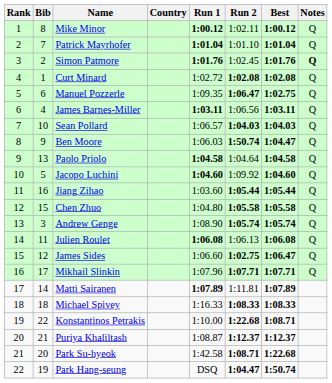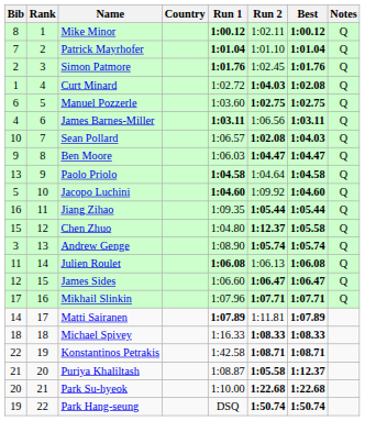 <table class="wikitable sortable" style="text-align:center">
 <tr>
+<th>Bib</th>
 <th>Rank</th>
-<th>Bib</th>
 <th>Name</th>
 <th>Country</th>
 <th>Run 1</th>
 <th>Run 2</th>
 <th>Best</th>
 <th>Notes</th>
 </tr>
 <tr bgcolor="ccffcc">
+<td>8</td>
 <td>1</td>
-<td>8</td>
 <td align="left"><a href='#'>Mike Minor</a></td>
 <td align="left"></td>
 <td><strong>1:00.12</strong></td>
 <td>1:02.11</td>
 <td><strong>1:00.12</strong></td>
 <td>Q</td>
 </tr>
 <tr bgcolor="ccffcc">
+<td>7</td>
 <td>2</td>
-<td>7</td>
 <td align="left"><a href='#'>Patrick Mayrhofer</a></td>
 <td align="left"></td>
 <td><strong>1:01.04</strong></td>
 <td>1:01.10</td>
 <td><strong>1:01.04</strong></td>
 <td>Q</td>
 </tr>
 <tr bgcolor="ccffcc">
+<td>2</td>
 <td>3</td>
-<td>2</td>
 <td align="left"><a href='#'>Simon Patmore</a></td>
 <td align="left"></td>
 <td><strong>1:01.76</strong></td>
 <td>1:02.45</td>
 <td><strong>1:01.76</strong></td>
-<td><strong>Q</strong></td>
+<td>Q</td>
 </tr>
 <tr bgcolor="ccffcc">
+<td>1</td>
 <td>4</td>
-<td>1</td>
 <td align="left"><a href='#'>Curt Minard</a></td>
 <td align="left"></td>
 <td>1:02.72</td>
-<td><strong>1:02.08</strong></td>
+<td><strong>1:04.03</strong></td>
 <td><strong>1:02.08</strong></td>
 <td>Q</td>
 </tr>
 <tr bgcolor="ccffcc">
+<td>6</td>
 <td>5</td>
-<td>6</td>
 <td align="left"><a href='#'>Manuel Pozzerle</a></td>
 <td align="left"></td>
-<td>1:09.35</td>
-<td><strong>1:06.47</strong></td>
+<td>1:03.60</td>
+<td><strong>1:02.75</strong></td>
 <td><strong>1:02.75</strong></td>
 <td>Q</td>
 </tr>
 <tr bgcolor="ccffcc">
+<td>4</td>
 <td>6</td>
-<td>4</td>
 <td align="left"><a href='#'>James Barnes-Miller</a></td>
 <td align="left"></td>
 <td><strong>1:03.11</strong></td>
 <td>1:06.56</td>
 <td><strong>1:03.11</strong></td>
 <td>Q</td>
 </tr>
 <tr bgcolor="ccffcc">
+<td>10</td>
 <td>7</td>
-<td>10</td>
 <td align="left"><a href='#'>Sean Pollard</a></td>
 <td align="left"></td>
 <td>1:06.57</td>
-<td><strong>1:04.03</strong></td>
+<td><strong>1:02.08</strong></td>
 <td><strong>1:04.03</strong></td>
 <td>Q</td>
 </tr>
 <tr bgcolor="ccffcc">
+<td>9</td>
 <td>8</td>
-<td>9</td>
 <td align="left"><a href='#'>Ben Moore</a></td>
 <td align="left"></td>
 <td>1:06.03</td>
-<td><strong>1:50.74</strong></td>
+<td><strong>1:04.47</strong></td>
 <td><strong>1:04.47</strong></td>
 <td>Q</td>
 </tr>
 <tr bgcolor="ccffcc">
+<td>13</td>
 <td>9</td>
-<td>13</td>
 <td align="left"><a href='#'>Paolo Priolo</a></td>
 <td align="left"></td>
 <td><strong>1:04.58</strong></td>
 <td>1:04.64</td>
 <td><strong>1:04.58</strong></td>
 <td>Q</td>
 </tr>
 <tr bgcolor="ccffcc">
+<td>5</td>
 <td>10</td>
-<td>5</td>
 <td align="left"><a href='#'>Jacopo Luchini</a></td>
 <td align="left"></td>
 <td><strong>1:04.60</strong></td>
 <td>1:09.92</td>
 <td><strong>1:04.60</strong></td>
 <td>Q</td>
 </tr>
 <tr bgcolor="ccffcc">
+<td>16</td>
 <td>11</td>
-<td>16</td>
 <td align="left"><a href='#'>Jiang Zihao</a></td>
 <td align="left"></td>
-<td>1:03.60</td>
+<td>1:09.35</td>
 <td><strong>1:05.44</strong></td>
 <td><strong>1:05.44</strong></td>
 <td>Q</td>
 </tr>
 <tr bgcolor="ccffcc">
+<td>15</td>
 <td>12</td>
-<td>15</td>
 <td align="left"><a href='#'>Chen Zhuo</a></td>
 <td align="left"></td>
 <td>1:04.80</td>
-<td><strong>1:05.58</strong></td>
+<td><strong>1:12.37</strong></td>
 <td><strong>1:05.58</strong></td>
 <td>Q</td>
 </tr>
 <tr bgcolor="ccffcc">
+<td>3</td>
 <td>13</td>
-<td>3</td>
 <td align="left"><a href='#'>Andrew Genge</a></td>
 <td align="left"></td>
 <td>1:08.90</td>
 <td><strong>1:05.74</strong></td>
 <td><strong>1:05.74</strong></td>
 <td>Q</td>
 </tr>
 <tr bgcolor="ccffcc">
+<td>11</td>
 <td>14</td>
-<td>11</td>
 <td align="left"><a href='#'>Julien Roulet</a></td>
 <td align="left"></td>
 <td><strong>1:06.08</strong></td>
 <td>1:06.13</td>
 <td><strong>1:06.08</strong></td>
 <td>Q</td>
 </tr>
 <tr bgcolor="ccffcc">
+<td>12</td>
 <td>15</td>
-<td>12</td>
 <td align="left"><a href='#'>James Sides</a></td>
 <td align="left"></td>
 <td>1:06.60</td>
-<td><strong>1:02.75</strong></td>
+<td><strong>1:06.47</strong></td>
 <td><strong>1:06.47</strong></td>
 <td>Q</td>
 </tr>
 <tr bgcolor="ccffcc">
+<td>17</td>
 <td>16</td>
-<td>17</td>
 <td align="left"><a href='#'>Mikhail Slinkin</a></td>
 <td align="left"></td>
 <td>1:07.96</td>
 <td><strong>1:07.71</strong></td>
 <td><strong>1:07.71</strong></td>
 <td>Q</td>
 </tr>
 <tr>
+<td>14</td>
 <td>17</td>
-<td>14</td>
 <td align="left"><a href='#'>Matti Sairanen</a></td>
 <td align="left"></td>
 <td><strong>1:07.89</strong></td>
 <td>1:11.81</td>
 <td><strong>1:07.89</strong></td>
 <td></td>
 </tr>
 <tr>
 <td>18</td>
 <td>18</td>
 <td align=left><a href='#'>Michael Spivey</a></td>
 <td align=left></td>
 <td>1:16.33</td>
 <td><strong>1:08.33</strong></td>
 <td><strong>1:08.33</strong></td>
 <td></td>
 </tr>
 <tr>
+<td>22</td>
 <td>19</td>
-<td>22</td>
 <td align="left"><a href='#'>Konstantinos Petrakis</a></td>
 <td align="left"></td>
-<td>1:10.00</td>
-<td><strong>1:22.68</strong></td>
+<td>1:42.58</td>
 <td><strong>1:08.71</strong></td>
+<td><strong>1:08.71</strong></td>
+<td></td>
+</tr>
+<tr>
+<td>21</td>
+<td>20</td>
+<td align="left"><a href='#'>Puriya Khaliltash</a></td>
+<td align="left"></td>
+<td>1:08.87</td>
+<td><strong>1:05.58</strong></td>
+<td><strong>1:12.37</strong></td>
 <td></td>
 </tr>
 <tr>
 <td>20</td>
 <td>21</td>
-<td align="left"><a href='#'>Puriya Khaliltash</a></td>
-<td align="left"></td>
-<td>1:08.87</td>
-<td><strong>1:12.37</strong></td>
-<td><strong>1:12.37</strong></td>
-<td></td>
-</tr>
-<tr>
-<td>21</td>
-<td>20</td>
 <td align="left"><a href='#'>Park Su-hyeok</a></td>
 <td align="left"></td>
-<td>1:42.58</td>
-<td><strong>1:08.71</strong></td>
+<td>1:10.00</td>
+<td><strong>1:22.68</strong></td>
 <td><strong>1:22.68</strong></td>
 <td></td>
 </tr>
 <tr>
+<td>19</td>
 <td>22</td>
-<td>19</td>
 <td align="left"><a href='#'>Park Hang-seung</a></td>
 <td align="left"></td>
 <td>DSQ</td>
-<td><strong>1:04.47</strong></td>
+<td><strong>1:50.74</strong></td>
 <td><strong>1:50.74</strong></td>
 <td></td>
 </tr>
 </table>
